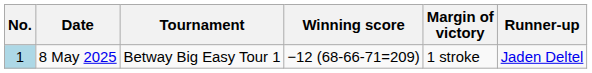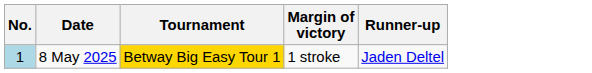 <table class="wikitable" style="font-size:95%;">
 <tr>
 <th>No.</th>
 <th>Date</th>
 <th>Tournament</th>
-<th>Winning score</th>
 <th>Margin of<br>victory</th>
 <th>Runner-up</th>
 </tr>
 <tr>
 <td align=center style="background: lightblue;">1</td>
 <td align=right>8 May <a href='#'>2025</a></td>
-<td>Betway Big Easy Tour 1</td>
-<td>−12 (68-66-71=209)</td>
+<td style="background: gold;">Betway Big Easy Tour 1</td>
 <td>1 stroke</td>
 <td> <a href='#'>Jaden Deltel</a></td>
 </tr>
 </table>
